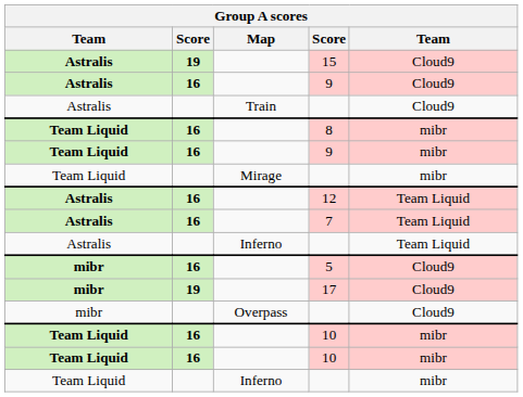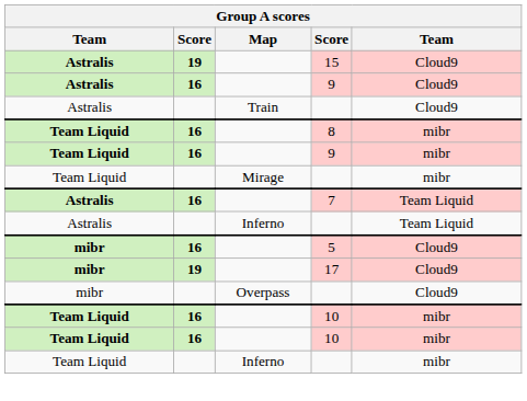 <table class="wikitable" style="text-align: center;">
 <tr>
 <th colspan=5>Group A scores</th>
 </tr>
 <tr>
 <th width="181px">Team</th>
 <th width="20px">Score</th>
 <th width="100px">Map</th>
 <th width="20px">Score</th>
 <th width="181px">Team</th>
 </tr>
 <tr>
 <td style="background: #D0F0C0;"><strong>Astralis</strong></td>
 <td style="background: #D0F0C0;"><strong>19</strong></td>
 <td></td>
 <td style="background: #FFCCCC;">15</td>
 <td style="background: #FFCCCC;">Cloud9</td>
 </tr>
 <tr>
 <td style="background: #D0F0C0;"><strong>Astralis</strong></td>
 <td style="background: #D0F0C0;"><strong>16</strong></td>
 <td></td>
 <td style="background: #FFCCCC;">9</td>
 <td style="background: #FFCCCC;">Cloud9</td>
 </tr>
 <tr style="text-align:center;border-width:0 0 2px 0; border-style:solid;border-color:black;">
 <td>Astralis</td>
 <td></td>
 <td>Train</td>
 <td></td>
 <td>Cloud9</td>
 </tr>
 <tr>
 <td style="background: #D0F0C0;"><strong>Team Liquid</strong></td>
 <td style="background: #D0F0C0;"><strong>16</strong></td>
 <td></td>
 <td style="background: #FFCCCC;">8</td>
 <td style="background: #FFCCCC;">mibr</td>
 </tr>
 <tr>
 <td style="background: #D0F0C0;"><strong>Team Liquid</strong></td>
 <td style="background: #D0F0C0;"><strong>16</strong></td>
 <td></td>
 <td style="background: #FFCCCC;">9</td>
 <td style="background: #FFCCCC;">mibr</td>
 </tr>
 <tr style="text-align:center;border-width:0 0 2px 0; border-style:solid;border-color:black;">
 <td>Team Liquid</td>
 <td></td>
 <td>Mirage</td>
 <td></td>
 <td>mibr</td>
-</tr>
-<tr>
-<td style="background: #D0F0C0;"><strong>Astralis</strong></td>
-<td style="background: #D0F0C0;"><strong>16</strong></td>
-<td></td>
-<td style="background: #FFCCCC;">12</td>
-<td style="background: #FFCCCC;">Team Liquid</td>
 </tr>
 <tr>
 <td style="background: #D0F0C0;"><strong>Astralis</strong></td>
 <td style="background: #D0F0C0;"><strong>16</strong></td>
 <td></td>
 <td style="background: #FFCCCC;">7</td>
 <td style="background: #FFCCCC;">Team Liquid</td>
 </tr>
 <tr style="text-align:center;border-width:0 0 2px 0; border-style:solid;border-color:black;">
 <td>Astralis</td>
 <td></td>
 <td>Inferno</td>
 <td></td>
 <td>Team Liquid</td>
 </tr>
 <tr>
 <td style="background: #D0F0C0;"><strong>mibr</strong></td>
 <td style="background: #D0F0C0;"><strong>16</strong></td>
 <td></td>
 <td style="background: #FFCCCC;">5</td>
 <td style="background: #FFCCCC;">Cloud9</td>
 </tr>
 <tr>
 <td style="background: #D0F0C0;"><strong>mibr</strong></td>
 <td style="background: #D0F0C0;"><strong>19</strong></td>
 <td></td>
 <td style="background: #FFCCCC;">17</td>
 <td style="background: #FFCCCC;">Cloud9</td>
 </tr>
 <tr style="text-align:center;border-width:0 0 2px 0; border-style:solid;border-color:black;">
 <td>mibr</td>
 <td></td>
 <td>Overpass</td>
 <td></td>
 <td>Cloud9</td>
 </tr>
 <tr>
 <td style="background: #D0F0C0;"><strong>Team Liquid</strong></td>
 <td style="background: #D0F0C0;"><strong>16</strong></td>
 <td></td>
 <td style="background: #FFCCCC;">10</td>
 <td style="background: #FFCCCC;">mibr</td>
 </tr>
 <tr>
 <td style="background: #D0F0C0;"><strong>Team Liquid</strong></td>
 <td style="background: #D0F0C0;"><strong>16</strong></td>
 <td></td>
 <td style="background: #FFCCCC;">10</td>
 <td style="background: #FFCCCC;">mibr</td>
 </tr>
 <tr>
 <td>Team Liquid</td>
 <td></td>
 <td>Inferno</td>
 <td></td>
 <td>mibr</td>
 </tr>
 </table>
